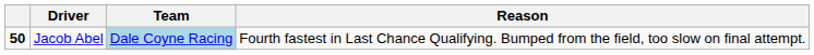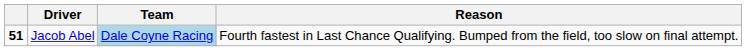 <table class="wikitable" style="font-size: 95%;">
 <tr>
 <th width="20"></th>
 <th>Driver</th>
 <th>Team</th>
 <th>Reason</th>
 </tr>
 <tr>
-<td align="center"><strong>50</strong></td>
+<td align="center"><strong>51</strong></td>
 <td> <a href='#'>Jacob Abel</a> </td>
 <td style="background: lightblue;"><a href='#'>Dale Coyne Racing</a></td>
 <td>Fourth fastest in Last Chance Qualifying. Bumped from the field, too slow on final attempt.</td>
 </tr>
 </table>
